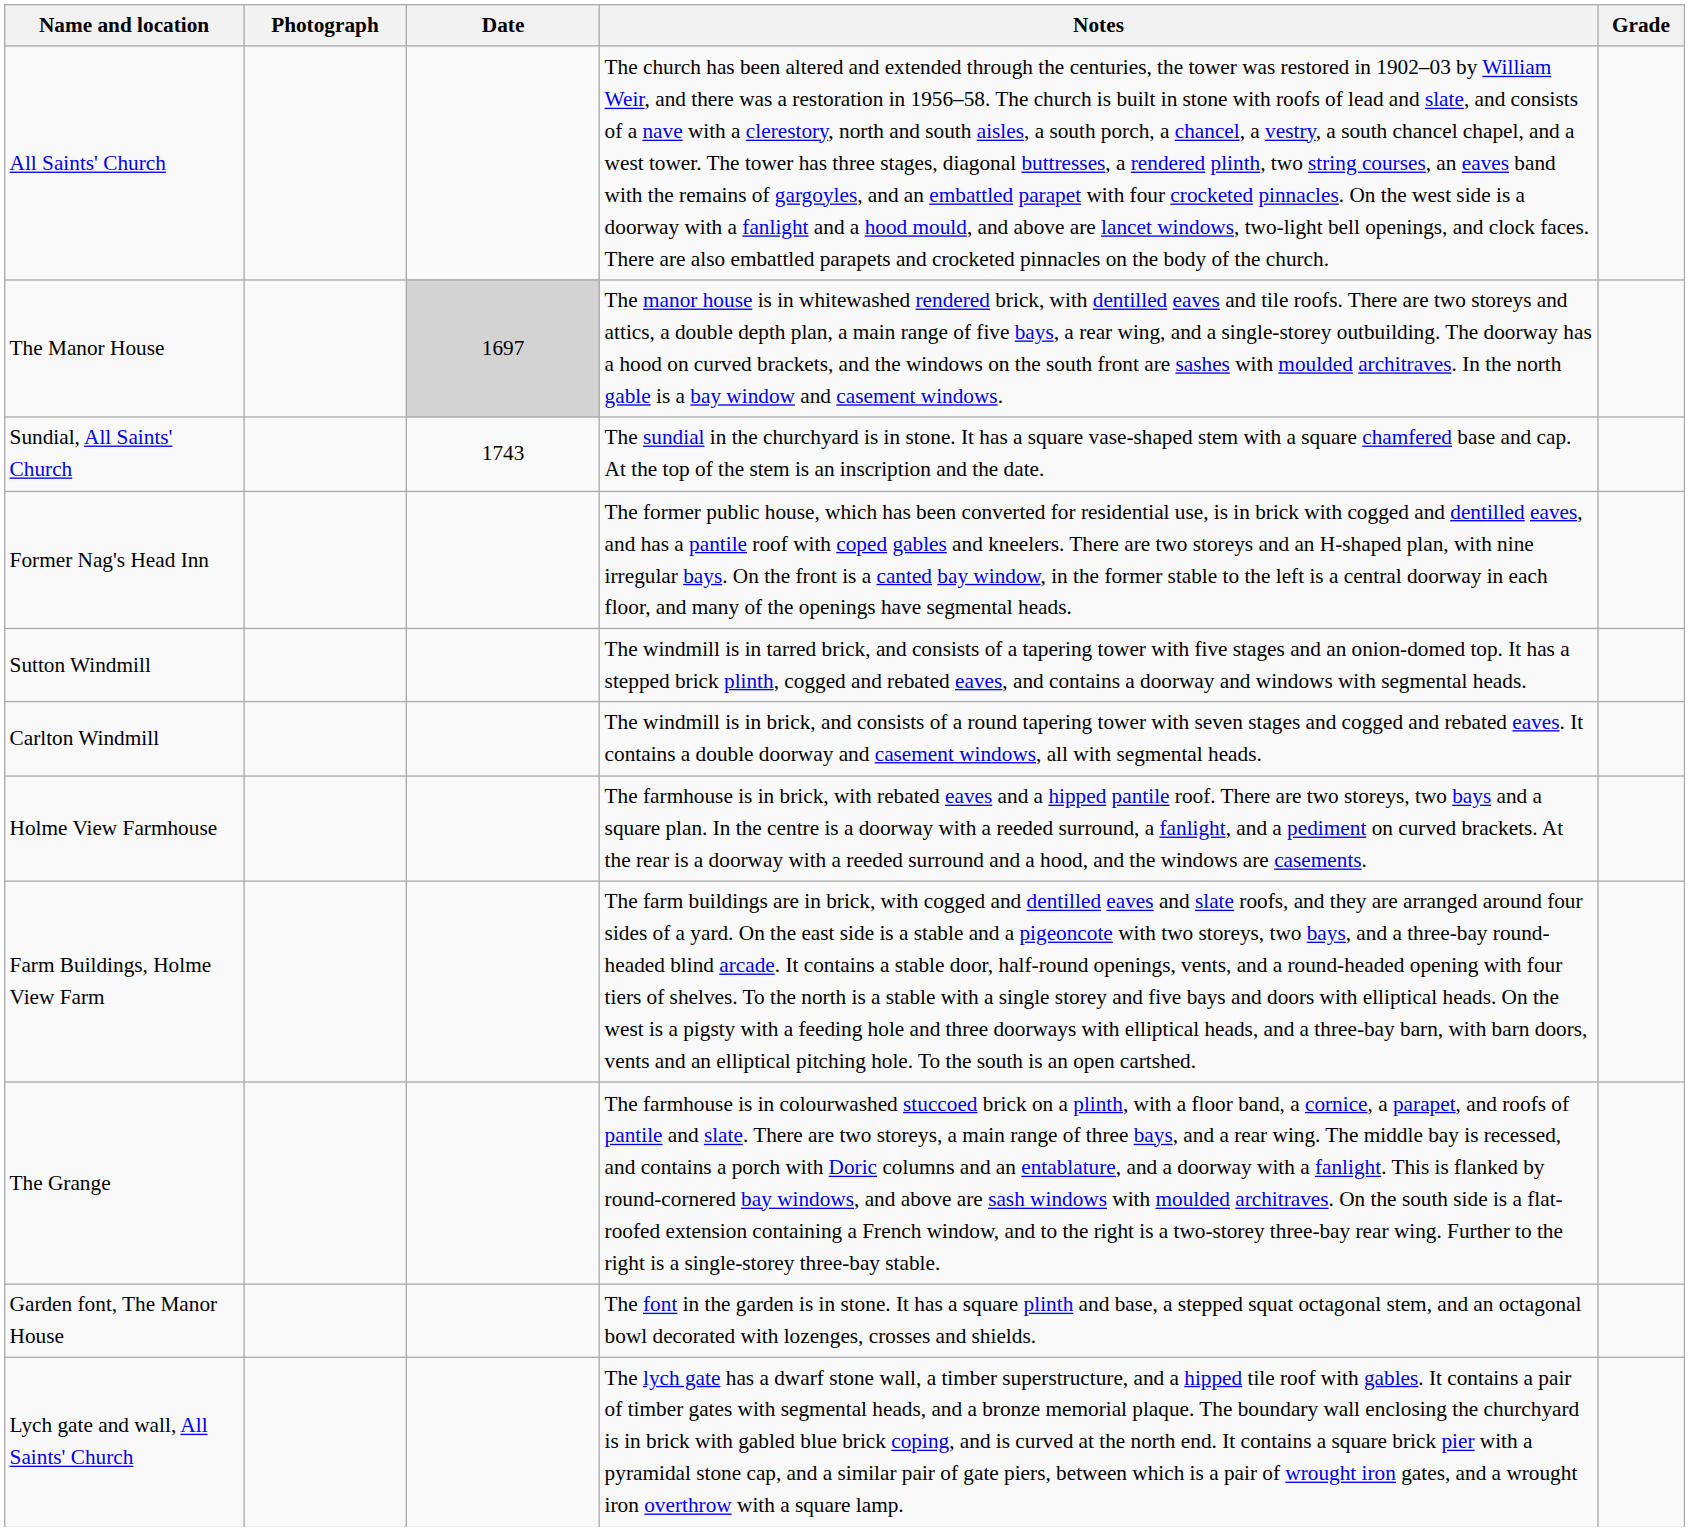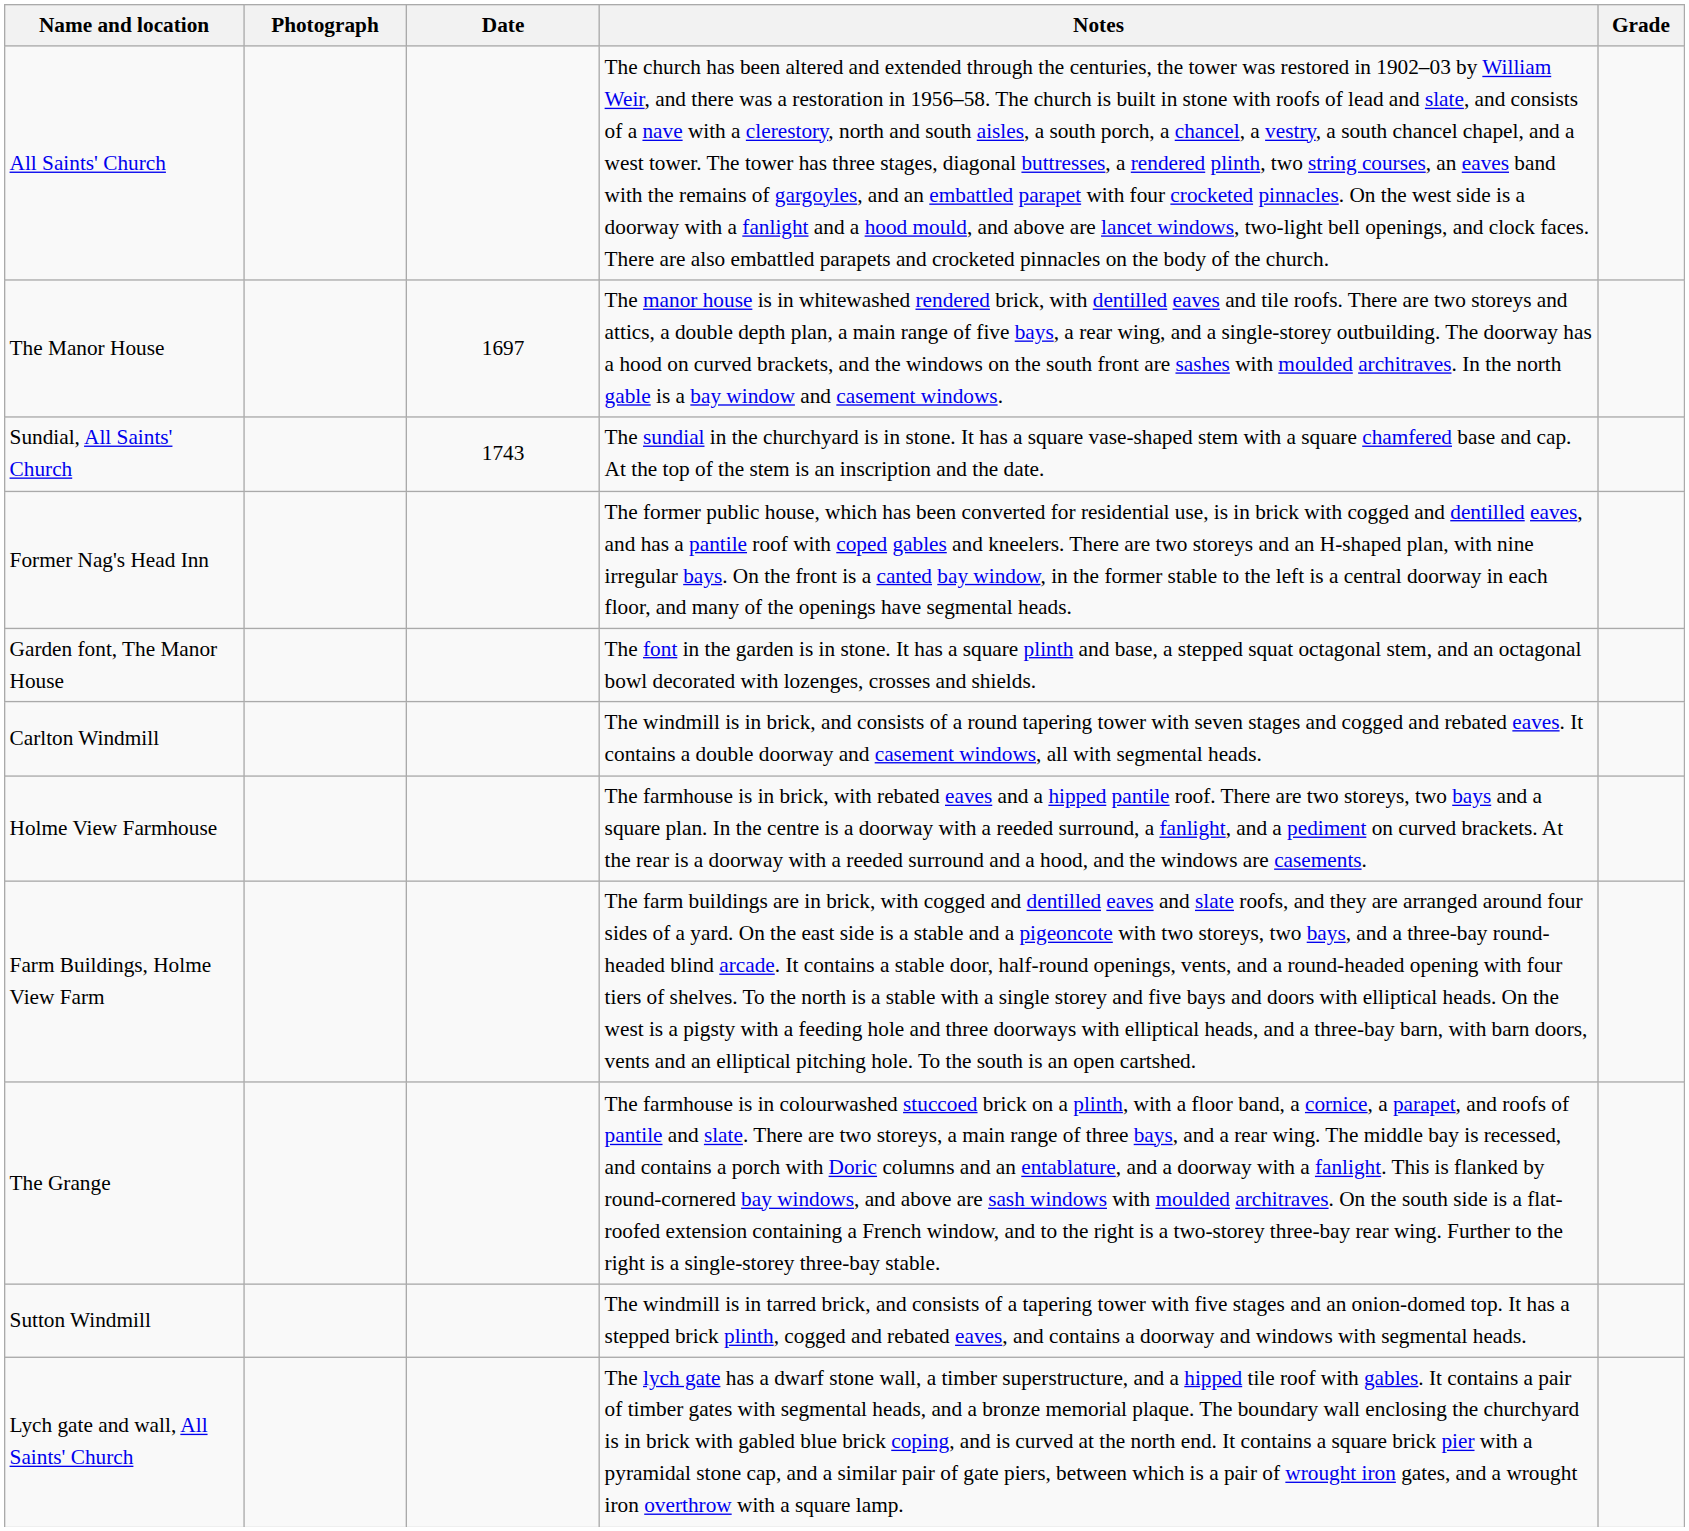 <table class="wikitable sortable plainrowheaders" style="width:100%; border:0px; text-align:left; line-height:150%">
 <tr>
 <th scope="col"  style="width:150px">Name and location</th>
 <th scope="col"  style="width:100px" class="unsortable">Photograph</th>
 <th scope="col"  style="width:120px">Date</th>
 <th scope="col"  style="width:650px" class="unsortable">Notes</th>
 <th scope="col"  style="width:50px">Grade</th>
 </tr>
 <tr>
 <td><a href='#'>All Saints' Church</a><br><small></small></td>
 <td></td>
 <td align="center"></td>
 <td>The church has been altered and extended through the centuries, the tower was restored in 1902–03 by <a href='#'>William Weir</a>, and there was a restoration in 1956–58.  The church is built in stone with roofs of lead and <a href='#'>slate</a>, and consists of a <a href='#'>nave</a> with a <a href='#'>clerestory</a>, north and south <a href='#'>aisles</a>, a south porch, a <a href='#'>chancel</a>, a <a href='#'>vestry</a>, a south chancel chapel, and a west tower.  The tower has three stages, diagonal <a href='#'>buttresses</a>, a <a href='#'>rendered</a> <a href='#'>plinth</a>, two <a href='#'>string courses</a>, an <a href='#'>eaves</a> band with the remains of <a href='#'>gargoyles</a>, and an <a href='#'>embattled</a> <a href='#'>parapet</a> with four <a href='#'>crocketed</a> <a href='#'>pinnacles</a>.  On the west side is a doorway with a <a href='#'>fanlight</a> and a <a href='#'>hood mould</a>, and above are <a href='#'>lancet windows</a>, two-light bell openings, and clock faces.  There are also embattled parapets and crocketed pinnacles on the body of the church.</td>
 <td align="center" ></td>
 </tr>
 <tr>
 <td>The Manor House<br><small></small></td>
 <td></td>
-<td align="center" style="background: lightgrey;">1697</td>
+<td align="center">1697</td>
 <td>The <a href='#'>manor house</a> is in whitewashed <a href='#'>rendered</a> brick, with <a href='#'>dentilled</a> <a href='#'>eaves</a> and tile roofs.  There are two storeys and attics, a double depth plan, a main range of five <a href='#'>bays</a>, a rear wing, and a single-storey outbuilding.  The doorway has a hood on curved brackets, and the windows on the south front are <a href='#'>sashes</a> with <a href='#'>moulded</a> <a href='#'>architraves</a>.  In the north <a href='#'>gable</a> is a <a href='#'>bay window</a> and <a href='#'>casement windows</a>.</td>
 <td align="center" ></td>
 </tr>
 <tr>
 <td>Sundial, <a href='#'>All Saints' Church</a><br><small></small></td>
 <td></td>
 <td align="center">1743</td>
 <td>The <a href='#'>sundial</a> in the churchyard is in stone.  It has a square vase-shaped stem with a square <a href='#'>chamfered</a> base and cap.  At the top of the stem is an inscription and the date.</td>
 <td align="center" ></td>
 </tr>
 <tr>
 <td>Former Nag's Head Inn<br><small></small></td>
 <td></td>
 <td align="center"></td>
 <td>The former public house, which has been converted for residential use, is in brick with cogged and <a href='#'>dentilled</a> <a href='#'>eaves</a>, and has a <a href='#'>pantile</a> roof with <a href='#'>coped</a> <a href='#'>gables</a> and kneelers.  There are two storeys and an H-shaped plan, with nine irregular <a href='#'>bays</a>.  On the front is a <a href='#'>canted</a> <a href='#'>bay window</a>, in the former stable to the left is a central doorway in each floor, and many of the openings have segmental heads.</td>
 <td align="center" ></td>
 </tr>
 <tr>
-<td>Sutton Windmill<br><small></small></td>
+<td>Garden font, The Manor House<br><small></small></td>
 <td></td>
 <td align="center"></td>
-<td>The windmill is in tarred brick, and consists of a tapering tower with five stages and an onion-domed top.  It has a stepped brick <a href='#'>plinth</a>, cogged and rebated <a href='#'>eaves</a>, and contains a doorway and windows with segmental heads.</td>
+<td>The <a href='#'>font</a> in the garden is in stone.  It has a square <a href='#'>plinth</a> and base, a stepped squat octagonal stem, and an octagonal bowl decorated with lozenges, crosses and shields.</td>
 <td align="center" ></td>
 </tr>
 <tr>
 <td>Carlton Windmill<br><small></small></td>
 <td></td>
 <td align="center"></td>
 <td>The windmill is in brick, and consists of a round tapering tower with seven stages and cogged and rebated <a href='#'>eaves</a>.  It contains a double doorway and <a href='#'>casement windows</a>, all with segmental heads.</td>
 <td align="center" ></td>
 </tr>
 <tr>
 <td>Holme View Farmhouse<br><small></small></td>
 <td></td>
 <td align="center"></td>
 <td>The farmhouse is in brick, with rebated <a href='#'>eaves</a> and a <a href='#'>hipped</a> <a href='#'>pantile</a> roof.  There are two storeys, two <a href='#'>bays</a> and a square plan.  In the centre is a doorway with a reeded surround, a <a href='#'>fanlight</a>, and a <a href='#'>pediment</a> on curved brackets.  At the rear is a doorway with a reeded surround and a hood, and the windows are <a href='#'>casements</a>.</td>
 <td align="center" ></td>
 </tr>
 <tr>
 <td>Farm Buildings, Holme View Farm<br><small></small></td>
 <td></td>
 <td align="center"></td>
 <td>The farm buildings are in brick, with cogged and <a href='#'>dentilled</a> <a href='#'>eaves</a> and <a href='#'>slate</a> roofs, and they are arranged around four sides of a yard.  On the east side is a stable and a <a href='#'>pigeoncote</a> with two storeys, two <a href='#'>bays</a>, and a three-bay round-headed blind <a href='#'>arcade</a>.  It contains a stable door, half-round openings, vents, and a round-headed opening with four tiers of shelves.  To the north is a stable with a single storey and five bays and doors with elliptical heads.  On the west is a pigsty with a feeding hole and three doorways with elliptical heads, and a three-bay barn, with barn doors, vents and an elliptical pitching hole.  To the south is an open cartshed.</td>
 <td align="center" ></td>
 </tr>
 <tr>
 <td>The Grange<br><small></small></td>
 <td></td>
 <td align="center"></td>
 <td>The farmhouse is in colourwashed <a href='#'>stuccoed</a> brick on a <a href='#'>plinth</a>, with a floor band, a <a href='#'>cornice</a>, a <a href='#'>parapet</a>, and roofs of <a href='#'>pantile</a> and <a href='#'>slate</a>.  There are two storeys, a main range of three <a href='#'>bays</a>, and a rear wing.  The middle bay is recessed, and contains a porch with <a href='#'>Doric</a> columns and an <a href='#'>entablature</a>, and a doorway with a <a href='#'>fanlight</a>.  This is flanked by round-cornered <a href='#'>bay windows</a>, and above are <a href='#'>sash windows</a> with <a href='#'>moulded</a> <a href='#'>architraves</a>.  On the south side is a flat-roofed extension containing a French window, and to the right is a two-storey three-bay rear wing.  Further to the right is a single-storey three-bay stable.</td>
 <td align="center" ></td>
 </tr>
 <tr>
-<td>Garden font, The Manor House<br><small></small></td>
+<td>Sutton Windmill<br><small></small></td>
 <td></td>
 <td align="center"></td>
-<td>The <a href='#'>font</a> in the garden is in stone.  It has a square <a href='#'>plinth</a> and base, a stepped squat octagonal stem, and an octagonal bowl decorated with lozenges, crosses and shields.</td>
+<td>The windmill is in tarred brick, and consists of a tapering tower with five stages and an onion-domed top.  It has a stepped brick <a href='#'>plinth</a>, cogged and rebated <a href='#'>eaves</a>, and contains a doorway and windows with segmental heads.</td>
 <td align="center" ></td>
 </tr>
 <tr>
 <td>Lych gate and wall, <a href='#'>All Saints' Church</a><br><small></small></td>
 <td></td>
 <td align="center"></td>
 <td>The <a href='#'>lych gate</a> has a dwarf stone wall, a timber superstructure, and a <a href='#'>hipped</a> tile roof with <a href='#'>gables</a>.  It contains a pair of timber gates with segmental heads, and a bronze memorial plaque.  The boundary wall enclosing the churchyard is in brick with gabled blue brick <a href='#'>coping</a>, and is curved at the north end.  It contains a square brick <a href='#'>pier</a> with a pyramidal stone cap, and a similar pair of gate piers, between which is a pair of <a href='#'>wrought iron</a> gates, and a wrought iron <a href='#'>overthrow</a> with a square lamp.</td>
 <td align="center" ></td>
 </tr>
 <tr>
 </tr>
 </table>
